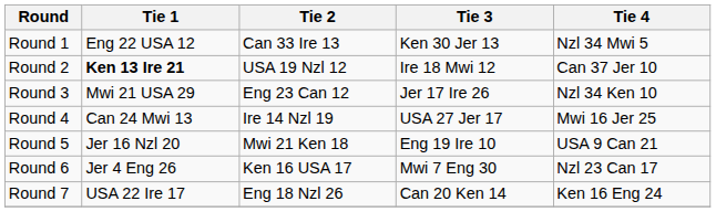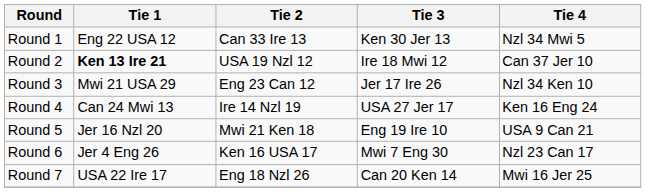 <table class="wikitable" style="font-size: 100%">
 <tr>
 <th width=70>Round</th>
 <th width=150>Tie 1</th>
 <th width=150>Tie 2</th>
 <th width=150>Tie 3</th>
 <th width=150>Tie 4</th>
 </tr>
 <tr>
 <td>Round 1</td>
 <td>Eng 22 USA 12</td>
 <td>Can 33 Ire 13</td>
 <td>Ken 30 Jer 13</td>
 <td>Nzl 34 Mwi 5</td>
 </tr>
 <tr>
 <td>Round 2</td>
 <td><strong>Ken 13 Ire 21</strong></td>
 <td>USA 19 Nzl 12</td>
 <td>Ire 18 Mwi 12</td>
 <td>Can 37 Jer 10</td>
 </tr>
 <tr>
 <td>Round 3</td>
 <td>Mwi 21 USA 29</td>
 <td>Eng 23 Can 12</td>
 <td>Jer 17 Ire 26</td>
 <td>Nzl 34 Ken 10</td>
 </tr>
 <tr>
 <td>Round 4</td>
 <td>Can 24 Mwi 13</td>
 <td>Ire 14 Nzl 19</td>
 <td>USA 27 Jer 17</td>
-<td>Mwi 16 Jer 25</td>
+<td>Ken 16 Eng 24</td>
 </tr>
 <tr>
 <td>Round 5</td>
 <td>Jer 16 Nzl 20</td>
 <td>Mwi 21 Ken 18</td>
 <td>Eng 19 Ire 10</td>
 <td>USA 9 Can 21</td>
 </tr>
 <tr>
 <td>Round 6</td>
 <td>Jer 4 Eng 26</td>
 <td>Ken 16 USA 17</td>
 <td>Mwi 7 Eng 30</td>
 <td>Nzl 23 Can 17</td>
 </tr>
 <tr>
 <td>Round 7</td>
 <td>USA 22 Ire 17</td>
 <td>Eng 18 Nzl 26</td>
 <td>Can 20 Ken 14</td>
-<td>Ken 16 Eng 24</td>
+<td>Mwi 16 Jer 25</td>
 </tr>
 <tr>
 </tr>
 </table>
